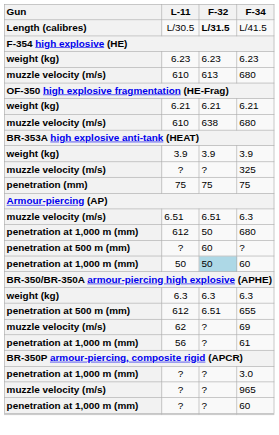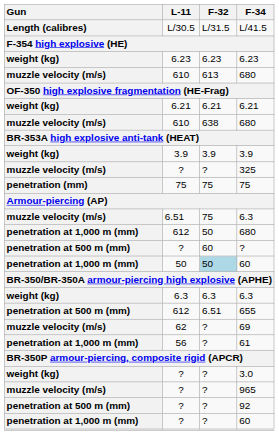 <table class="wikitable">
 <tr>
 <th style="text-align:left;">Gun</th>
 <th>L-11</th>
 <th>F-32</th>
 <th>F-34</th>
 </tr>
 <tr>
 <th style="text-align:left;">Length (calibres)</th>
 <td style="text-align:center;">L/30.5</td>
-<td><strong>L/31.5</strong></td>
+<td>L/31.5</td>
 <td>L/41.5</td>
 </tr>
 <tr>
 <th colspan=4 style="text-align:left;">F-354 <a href='#'>high explosive</a> (HE)</th>
 </tr>
 <tr>
 <th style="text-align:left;">weight (kg)</th>
 <td style="text-align:center;">6.23</td>
 <td>6.23</td>
 <td>6.23</td>
 </tr>
 <tr>
 <th style="text-align:left;">muzzle velocity (m/s)</th>
 <td style="text-align:center;">610</td>
 <td>613</td>
 <td>680</td>
 </tr>
 <tr>
 <th colspan=4 style="text-align:left;">OF-350 <a href='#'>high explosive fragmentation</a> (HE-Frag)</th>
 </tr>
 <tr>
 <th style="text-align:left;">weight (kg)</th>
 <td style="text-align:center;">6.21</td>
 <td>6.21</td>
 <td>6.21</td>
 </tr>
 <tr>
 <th style="text-align:left;">muzzle velocity (m/s)</th>
 <td style="text-align:center;">610</td>
 <td>638</td>
 <td>680</td>
 </tr>
 <tr>
 <th colspan=4 style="text-align:left;">BR-353A <a href='#'>high explosive anti-tank</a> (HEAT)</th>
 </tr>
 <tr>
 <th style="text-align:left;">weight (kg)</th>
 <td style="text-align:center;">3.9</td>
 <td>3.9</td>
 <td>3.9</td>
 </tr>
 <tr>
 <th style="text-align:left;">muzzle velocity (m/s)</th>
 <td style="text-align:center;">?</td>
 <td>?</td>
 <td>325</td>
 </tr>
 <tr>
 <th style="text-align:left;">penetration (mm)</th>
 <td style="text-align:center;">75</td>
 <td>75</td>
 <td>75</td>
 </tr>
 <tr>
 <th colspan=4 style="text-align:left;"><a href='#'>Armour-piercing</a> (AP)</th>
 </tr>
 <tr>
 <th style="text-align:left;">muzzle velocity (m/s)</th>
 <td>6.51</td>
-<td>6.51</td>
+<td>75</td>
 <td>6.3</td>
 </tr>
 <tr>
 <th style="text-align:left;">penetration at 1,000 m (mm)</th>
 <td style="text-align:center;">612</td>
 <td>50</td>
 <td>680</td>
 </tr>
 <tr>
 <th style="text-align:left;">penetration at 500 m (mm)</th>
 <td style="text-align:center;">?</td>
 <td>60</td>
 <td>?</td>
 </tr>
 <tr>
 <th style="text-align:left;">penetration at 1,000 m (mm)</th>
 <td style="text-align:center;">50</td>
 <td style="background: lightblue;">50</td>
 <td>60</td>
 </tr>
 <tr>
 <th colspan=4 style="text-align:left;">BR-350/BR-350A <a href='#'>armour-piercing high explosive</a> (APHE)</th>
 </tr>
 <tr>
 <th style="text-align:left;">weight (kg)</th>
 <td style="text-align:center;">6.3</td>
 <td>6.3</td>
 <td>6.3</td>
 </tr>
 <tr>
 <th style="text-align:left;">penetration at 500 m (mm)</th>
 <td style="text-align:center;">612</td>
 <td>6.51</td>
 <td>655</td>
 </tr>
 <tr>
 <th style="text-align:left;">muzzle velocity (m/s)</th>
 <td style="text-align:center;">62</td>
 <td>?</td>
 <td>69</td>
 </tr>
 <tr>
 <th style="text-align:left;">penetration at 1,000 m (mm)</th>
 <td style="text-align:center;">56</td>
 <td>?</td>
 <td>61</td>
 </tr>
 <tr>
 <th colspan=4 style="text-align:left;">BR-350P <a href='#'>armour-piercing, composite rigid</a> (APCR)</th>
 </tr>
 <tr>
-<th style="text-align:left;">penetration at 1,000 m (mm)</th>
+<th style="text-align:left;">weight (kg)</th>
 <td style="text-align:center;">?</td>
 <td>?</td>
 <td>3.0</td>
 </tr>
 <tr>
 <th style="text-align:left;">muzzle velocity (m/s)</th>
 <td style="text-align:center;">?</td>
 <td>?</td>
 <td>965</td>
 </tr>
+<tr>
+<th style="text-align:left;">penetration at 500 m (mm)</th>
+<td style="text-align:center;">?</td>
+<td>?</td>
+<td>92</td>
+</tr>
 <tr style="border-bottom:3px double #aaa;">
 <th style="text-align:left;">penetration at 1,000 m (mm)</th>
 <td style="text-align:center;">?</td>
 <td>?</td>
 <td>60</td>
 </tr>
 </table>
